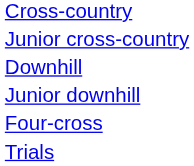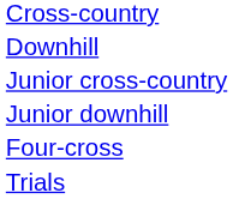 <table>
 <tr>
 <td><a href='#'>Cross-country</a></td>
 <td></td>
 <td></td>
 <td></td>
 </tr>
 <tr>
-<td><a href='#'>Junior cross-country</a></td>
+<td><a href='#'>Downhill</a></td>
 <td></td>
 <td></td>
 <td></td>
 </tr>
 <tr>
-<td><a href='#'>Downhill</a></td>
+<td><a href='#'>Junior cross-country</a></td>
 <td></td>
 <td></td>
 <td></td>
 </tr>
 <tr>
 <td><a href='#'>Junior downhill</a></td>
 <td></td>
 <td></td>
 <td></td>
 </tr>
 <tr>
 <td><a href='#'>Four-cross</a></td>
 <td></td>
 <td></td>
 <td></td>
 </tr>
 <tr>
 <td><a href='#'>Trials</a></td>
 <td></td>
 <td></td>
 <td></td>
 </tr>
 </table>
